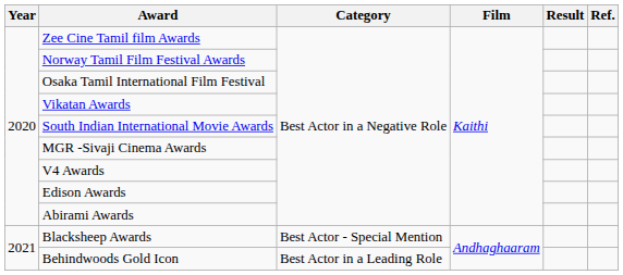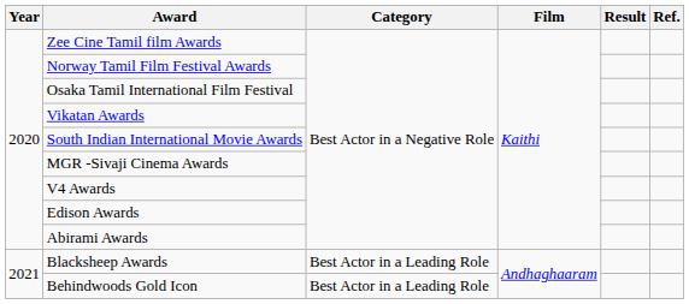 <table class="wikitable sortable">
 <tr>
 <th>Year</th>
 <th>Award</th>
 <th>Category</th>
 <th>Film</th>
 <th>Result</th>
 <th scope="col" class="unsortable">Ref.</th>
 </tr>
 <tr>
 <td rowspan="9">2020</td>
 <td><a href='#'>Zee Cine Tamil film Awards</a></td>
 <td rowspan="9">Best Actor in a Negative Role</td>
 <td rowspan="9"><em><a href='#'>Kaithi</a></em></td>
 <td></td>
 <td style="text-align:center;"></td>
 </tr>
 <tr>
 <td><a href='#'>Norway Tamil Film Festival Awards</a></td>
 <td></td>
 <td style="text-align:center;"></td>
 </tr>
 <tr>
 <td>Osaka Tamil International Film Festival</td>
 <td></td>
 <td></td>
 </tr>
 <tr>
 <td><a href='#'>Vikatan Awards</a></td>
 <td></td>
 <td></td>
 </tr>
 <tr>
 <td><a href='#'>South Indian International Movie Awards</a></td>
 <td></td>
 <td></td>
 </tr>
 <tr>
 <td>MGR -Sivaji Cinema Awards</td>
 <td></td>
 <td></td>
 </tr>
 <tr>
 <td>V4 Awards</td>
 <td></td>
 <td></td>
 </tr>
 <tr>
 <td>Edison Awards</td>
 <td></td>
 <td></td>
 </tr>
 <tr>
 <td>Abirami Awards</td>
 <td></td>
 <td></td>
 </tr>
 <tr>
 <td rowspan="2">2021</td>
 <td>Blacksheep Awards</td>
-<td Best Actor - Special Mention>Best Actor - Special Mention</td>
+<td>Best Actor in a Leading Role</td>
 <td rowspan="2"><em><a href='#'>Andhaghaaram</a></em></td>
 <td></td>
 <td></td>
 </tr>
 <tr>
 <td>Behindwoods Gold Icon</td>
 <td>Best Actor in a Leading Role</td>
 <td></td>
 <td></td>
 </tr>
 </table>
